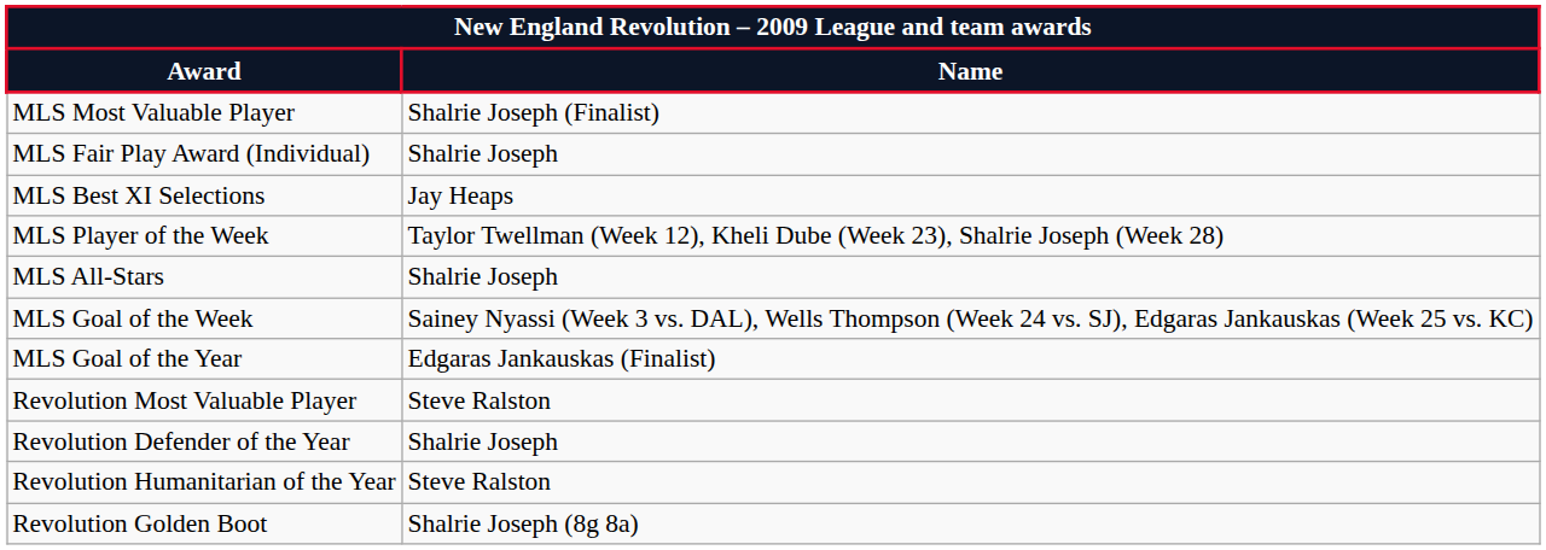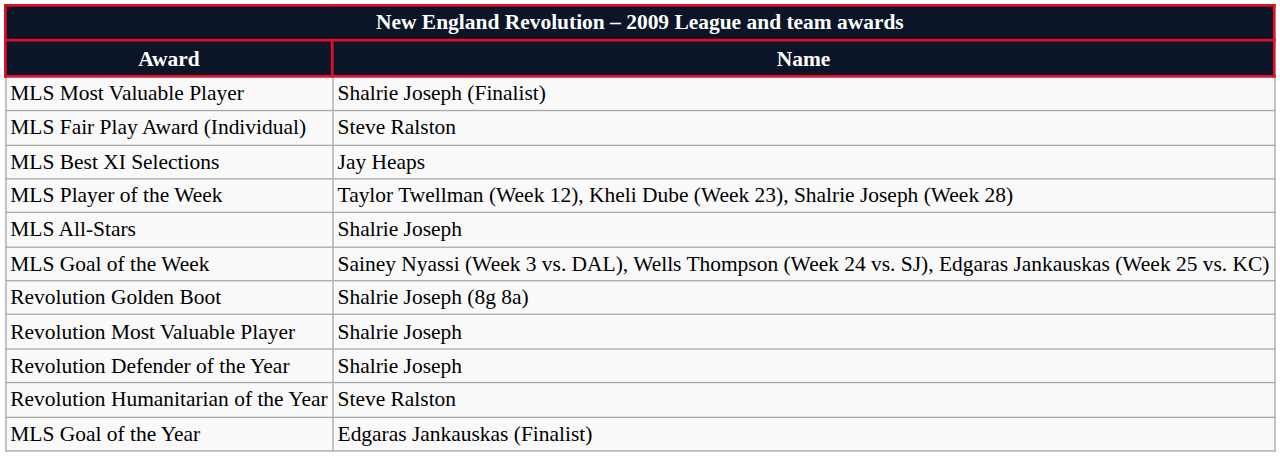 <table class="wikitable">
 <tr>
 <th colspan="2" style="background:#0c1527; color:#fff; border:2px solid #e20e2a; text-align: center; font-weight:bold;">New England Revolution – 2009 League and team awards</th>
 </tr>
 <tr>
 <th style="background:#0c1527; color:#fff; border:2px solid #e20e2a;" scope="col">Award</th>
 <th style="background:#0c1527; color:#fff; border:2px solid #e20e2a;" scope="col">Name</th>
 </tr>
 <tr>
 <td>MLS Most Valuable Player</td>
 <td>Shalrie Joseph (Finalist)</td>
 </tr>
 <tr>
 <td>MLS Fair Play Award (Individual)</td>
-<td>Shalrie Joseph</td>
+<td>Steve Ralston</td>
 </tr>
 <tr>
 <td>MLS Best XI Selections</td>
 <td>Jay Heaps</td>
 </tr>
 <tr>
 <td>MLS Player of the Week</td>
 <td>Taylor Twellman (Week 12), Kheli Dube (Week 23), Shalrie Joseph (Week 28)</td>
 </tr>
 <tr>
 <td>MLS All-Stars</td>
 <td>Shalrie Joseph</td>
 </tr>
 <tr>
 <td>MLS Goal of the Week</td>
 <td>Sainey Nyassi (Week 3 vs. DAL), Wells Thompson (Week 24 vs. SJ), Edgaras Jankauskas (Week 25 vs. KC)</td>
 </tr>
 <tr>
-<td>MLS Goal of the Year</td>
-<td>Edgaras Jankauskas (Finalist)</td>
+<td>Revolution Golden Boot</td>
+<td>Shalrie Joseph (8g 8a)</td>
 </tr>
 <tr>
 <td>Revolution Most Valuable Player</td>
-<td>Steve Ralston</td>
+<td>Shalrie Joseph</td>
 </tr>
 <tr>
 <td>Revolution Defender of the Year</td>
 <td>Shalrie Joseph</td>
 </tr>
 <tr>
 <td>Revolution Humanitarian of the Year</td>
 <td>Steve Ralston</td>
 </tr>
 <tr>
-<td>Revolution Golden Boot</td>
-<td>Shalrie Joseph (8g 8a)</td>
+<td>MLS Goal of the Year</td>
+<td>Edgaras Jankauskas (Finalist)</td>
 </tr>
 </table>
